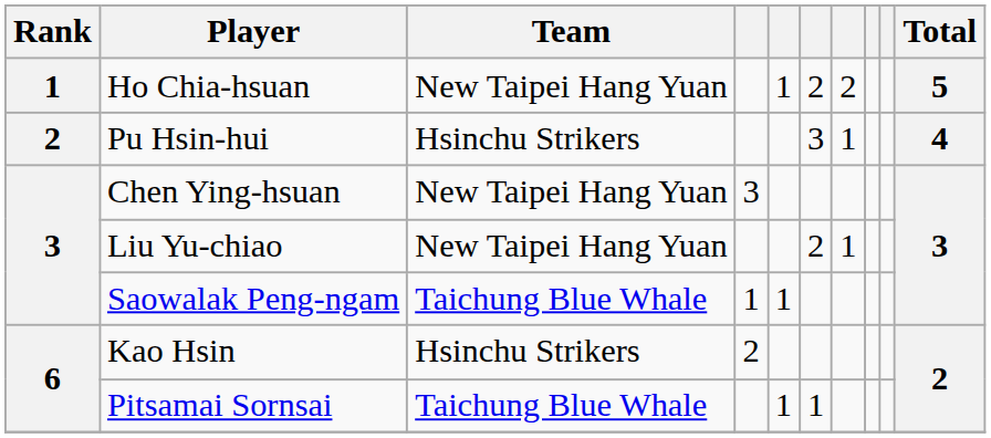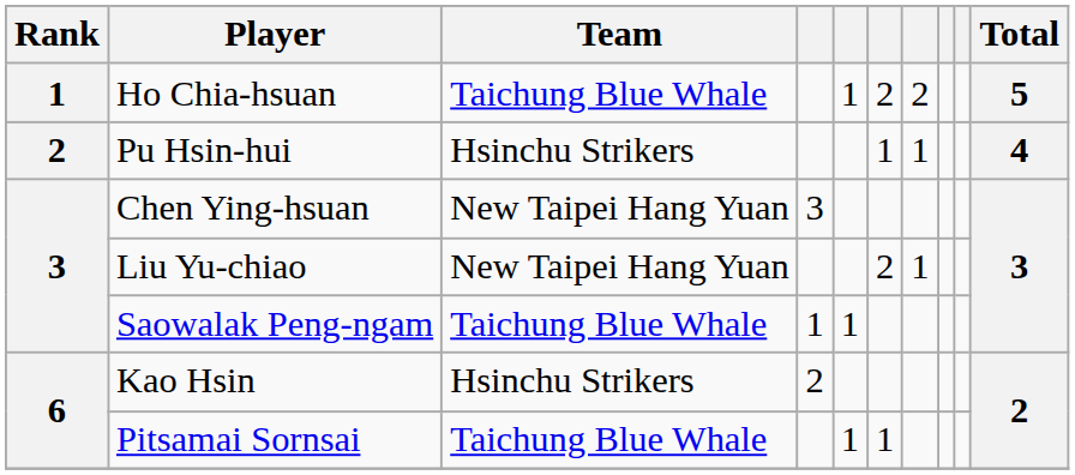 <table class="wikitable" style="text-align:center; font-size:100%">
 <tr>
 <th>Rank</th>
 <th>Player</th>
 <th>Team</th>
 <th></th>
 <th></th>
 <th></th>
 <th></th>
 <th></th>
 <th></th>
 <th>Total</th>
 </tr>
 <tr>
 <th>1</th>
 <td align="left"> Ho Chia-hsuan</td>
-<td align="left">New Taipei Hang Yuan</td>
+<td align="left"><a href='#'>Taichung Blue Whale</a></td>
 <td></td>
 <td>1</td>
 <td>2</td>
 <td>2</td>
 <td></td>
 <td></td>
 <th>5</th>
 </tr>
 <tr>
 <th>2</th>
 <td align="left"> Pu Hsin-hui</td>
 <td align="left">Hsinchu Strikers</td>
 <td></td>
 <td></td>
-<td>3</td>
+<td>1</td>
 <td>1</td>
 <td></td>
 <td></td>
 <th>4</th>
 </tr>
 <tr>
 <th rowspan="3">3</th>
 <td align="left"> Chen Ying-hsuan</td>
 <td align="left">New Taipei Hang Yuan</td>
 <td>3</td>
 <td></td>
 <td></td>
 <td></td>
 <td></td>
 <td></td>
 <th rowspan="3">3</th>
 </tr>
 <tr>
 <td align="left"> Liu Yu-chiao</td>
 <td align="left">New Taipei Hang Yuan</td>
 <td></td>
 <td></td>
 <td>2</td>
 <td>1</td>
 <td></td>
 <td></td>
 </tr>
 <tr>
 <td align="left"> <a href='#'>Saowalak Peng-ngam</a></td>
 <td align="left"><a href='#'>Taichung Blue Whale</a></td>
 <td>1</td>
 <td>1</td>
 <td></td>
 <td></td>
 <td></td>
 <td></td>
 </tr>
 <tr>
 <th rowspan="2">6</th>
 <td align="left"> Kao Hsin</td>
 <td align="left">Hsinchu Strikers</td>
 <td>2</td>
 <td></td>
 <td></td>
 <td></td>
 <td></td>
 <td></td>
 <th rowspan="2">2</th>
 </tr>
 <tr>
 <td align="left"> <a href='#'>Pitsamai Sornsai</a></td>
 <td align="left"><a href='#'>Taichung Blue Whale</a></td>
 <td></td>
 <td>1</td>
 <td>1</td>
 <td></td>
 <td></td>
 <td></td>
 </tr>
 <tr>
 </tr>
 </table>
